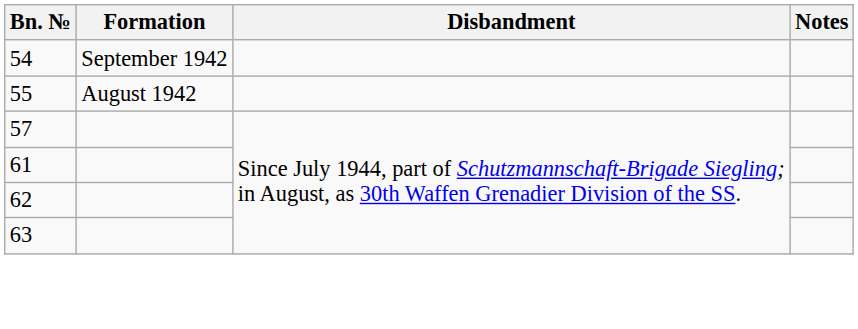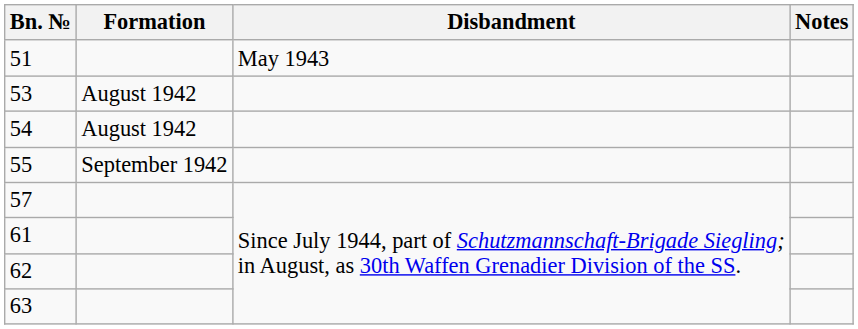 <table class="wikitable">
 <tr>
 <th>Bn. №</th>
 <th>Formation</th>
 <th>Disbandment</th>
 <th>Notes</th>
 </tr>
 <tr>
+<td>51</td>
+<td></td>
+<td>May 1943</td>
+<td></td>
+</tr>
+<tr>
+<td>53</td>
+<td>August 1942</td>
+<td></td>
+<td></td>
+</tr>
+<tr>
 <td>54</td>
-<td>September 1942</td>
+<td>August 1942</td>
 <td></td>
 <td></td>
 </tr>
 <tr>
 <td>55</td>
-<td>August 1942</td>
+<td>September 1942</td>
 <td></td>
 <td></td>
 </tr>
 <tr>
 <td>57</td>
 <td></td>
 <td rowspan="4">Since July 1944, part of <em><a href='#'>Schutzmannschaft-Brigade Siegling</a>;</em><br>in August, as <a href='#'>30th Waffen Grenadier Division of the SS</a>.</td>
 <td></td>
 </tr>
 <tr>
 <td>61</td>
 <td></td>
 <td></td>
 </tr>
 <tr>
 <td>62</td>
 <td></td>
 <td></td>
 </tr>
 <tr>
 <td>63</td>
 <td></td>
 <td></td>
 </tr>
 </table>
